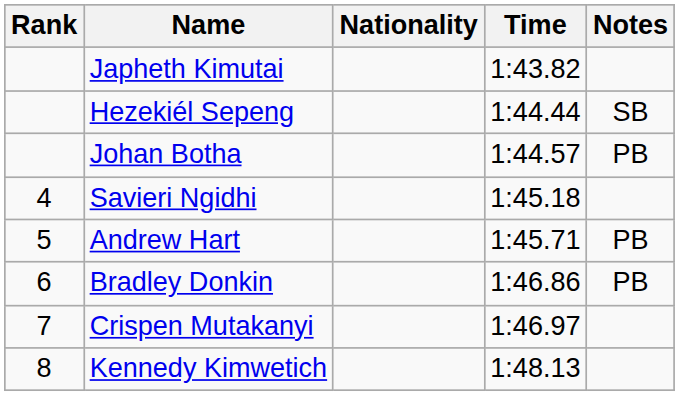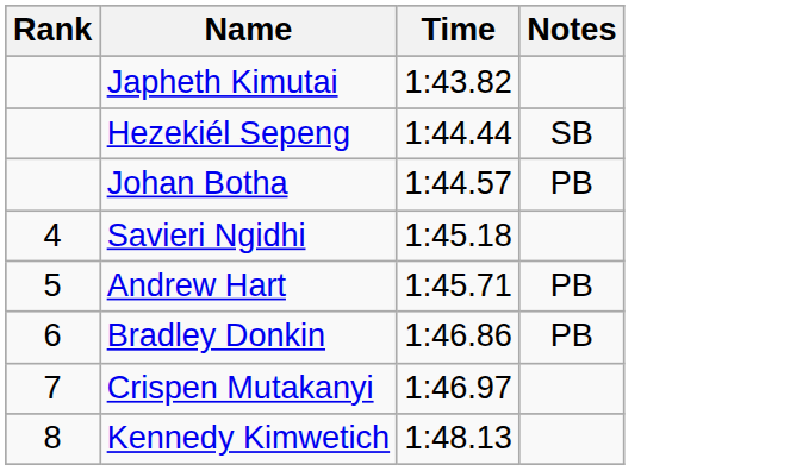 <table class="wikitable sortable" style="text-align:center">
 <tr>
 <th>Rank</th>
 <th>Name</th>
-<th>Nationality</th>
 <th>Time</th>
 <th>Notes</th>
 </tr>
 <tr>
 <td></td>
 <td align=left><a href='#'>Japheth Kimutai</a></td>
-<td align=left></td>
 <td>1:43.82</td>
 <td></td>
 </tr>
 <tr>
 <td></td>
 <td align=left><a href='#'>Hezekiél Sepeng</a></td>
-<td align=left></td>
 <td>1:44.44</td>
 <td>SB</td>
 </tr>
 <tr>
 <td></td>
 <td align=left><a href='#'>Johan Botha</a></td>
-<td align=left></td>
 <td>1:44.57</td>
 <td>PB</td>
 </tr>
 <tr>
 <td>4</td>
 <td align=left><a href='#'>Savieri Ngidhi</a></td>
-<td align=left></td>
 <td>1:45.18</td>
 <td></td>
 </tr>
 <tr>
 <td>5</td>
 <td align=left><a href='#'>Andrew Hart</a></td>
-<td align=left></td>
 <td>1:45.71</td>
 <td>PB</td>
 </tr>
 <tr>
 <td>6</td>
 <td align=left><a href='#'>Bradley Donkin</a></td>
-<td align=left></td>
 <td>1:46.86</td>
 <td>PB</td>
 </tr>
 <tr>
 <td>7</td>
 <td align=left><a href='#'>Crispen Mutakanyi</a></td>
-<td align=left></td>
 <td>1:46.97</td>
 <td></td>
 </tr>
 <tr>
 <td>8</td>
 <td align=left><a href='#'>Kennedy Kimwetich</a></td>
-<td align=left></td>
 <td>1:48.13</td>
 <td></td>
 </tr>
 </table>
